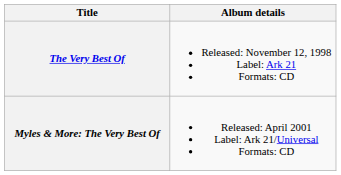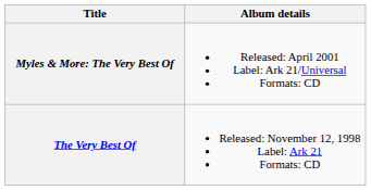 <table class="wikitable plainrowheaders" style="text-align:center;">
 <tr>
 <th scope="col" style="width:15em;">Title</th>
 <th scope="col" style="width:15em;">Album details</th>
 </tr>
 <tr>
+<th scope="row"><em>Myles & More: The Very Best Of</em></th>
+<td><br><ul><li>Released: April 2001</li><li>Label: Ark 21/<a href='#'>Universal</a></li><li>Formats: CD</li></ul></td>
+</tr>
+<tr>
 <th scope="row"><em><a href='#'>The Very Best Of</a></em></th>
 <td><br><ul><li>Released: November 12, 1998</li><li>Label: <a href='#'>Ark 21</a></li><li>Formats: CD</li></ul></td>
 </tr>
-<tr>
-<th scope="row"><em>Myles & More: The Very Best Of</em></th>
-<td><br><ul><li>Released: April 2001</li><li>Label: Ark 21/<a href='#'>Universal</a></li><li>Formats: CD</li></ul></td>
-</tr>
 </table>
